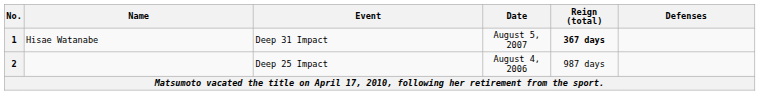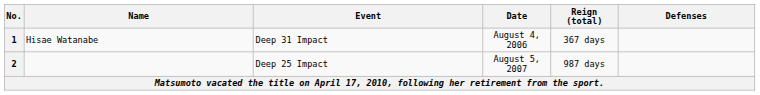 <table class="wikitable" style="width:90%;">
 <tr>
 <th style="width:2%;">No.</th>
 <th>Name</th>
 <th>Event</th>
 <th style="width:9%;">Date</th>
 <th style="width:9%;">Reign<br>(total)</th>
 <th>Defenses</th>
 </tr>
 <tr>
 <th>1</th>
 <td> Hisae Watanabe<br></td>
 <td>Deep 31 Impact<br></td>
-<td align=center>August 5, 2007</td>
-<td align=center><strong>367 days</strong></td>
+<td align=center>August 4, 2006</td>
+<td align=center>367 days</td>
 <td></td>
 </tr>
 <tr>
 <th>2</th>
 <td></td>
 <td>Deep 25 Impact<br></td>
-<td align=center>August 4, 2006</td>
+<td align=center>August 5, 2007</td>
 <td align=center>987 days</td>
 <td><br></td>
 </tr>
 <tr>
 <th colspan=6 align=center><em>Matsumoto vacated the title on April 17, 2010, following her retirement from the sport.</em></th>
 </tr>
 </table>
